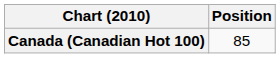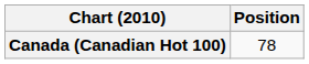 <table class="wikitable plainrowheaders" style="text-align:center">
 <tr>
 <th scope="col">Chart (2010)</th>
 <th scope="col">Position</th>
 </tr>
 <tr>
 <th scope="row">Canada (Canadian Hot 100)</th>
-<td>85</td>
+<td>78</td>
 </tr>
 </table>
